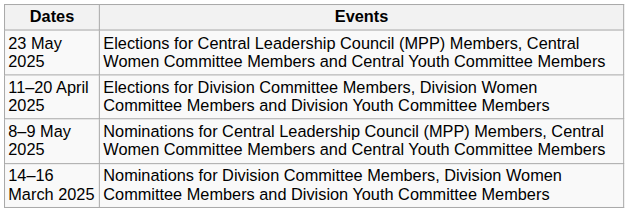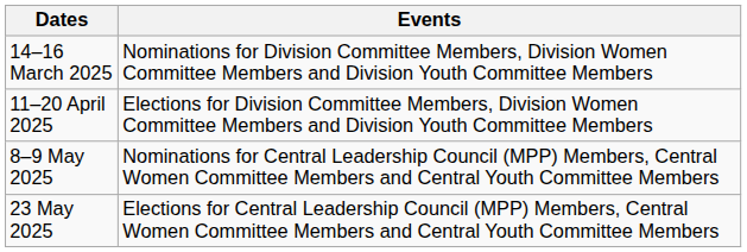 <table class="wikitable">
 <tr>
 <th>Dates</th>
 <th>Events</th>
 </tr>
 <tr>
-<td>23 May 2025</td>
-<td>Elections for Central Leadership Council (MPP) Members, Central Women Committee Members and Central Youth Committee Members</td>
+<td>14–16 March 2025</td>
+<td>Nominations for Division Committee Members, Division Women Committee Members and Division Youth Committee Members</td>
 </tr>
 <tr>
 <td>11–20 April 2025</td>
 <td>Elections for Division Committee Members, Division Women Committee Members and Division Youth Committee Members</td>
 </tr>
 <tr>
 <td>8–9 May 2025</td>
 <td>Nominations for Central Leadership Council (MPP) Members, Central Women Committee Members and Central Youth Committee Members</td>
 </tr>
 <tr>
-<td>14–16 March 2025</td>
-<td>Nominations for Division Committee Members, Division Women Committee Members and Division Youth Committee Members</td>
+<td>23 May 2025</td>
+<td>Elections for Central Leadership Council (MPP) Members, Central Women Committee Members and Central Youth Committee Members</td>
 </tr>
 </table>
